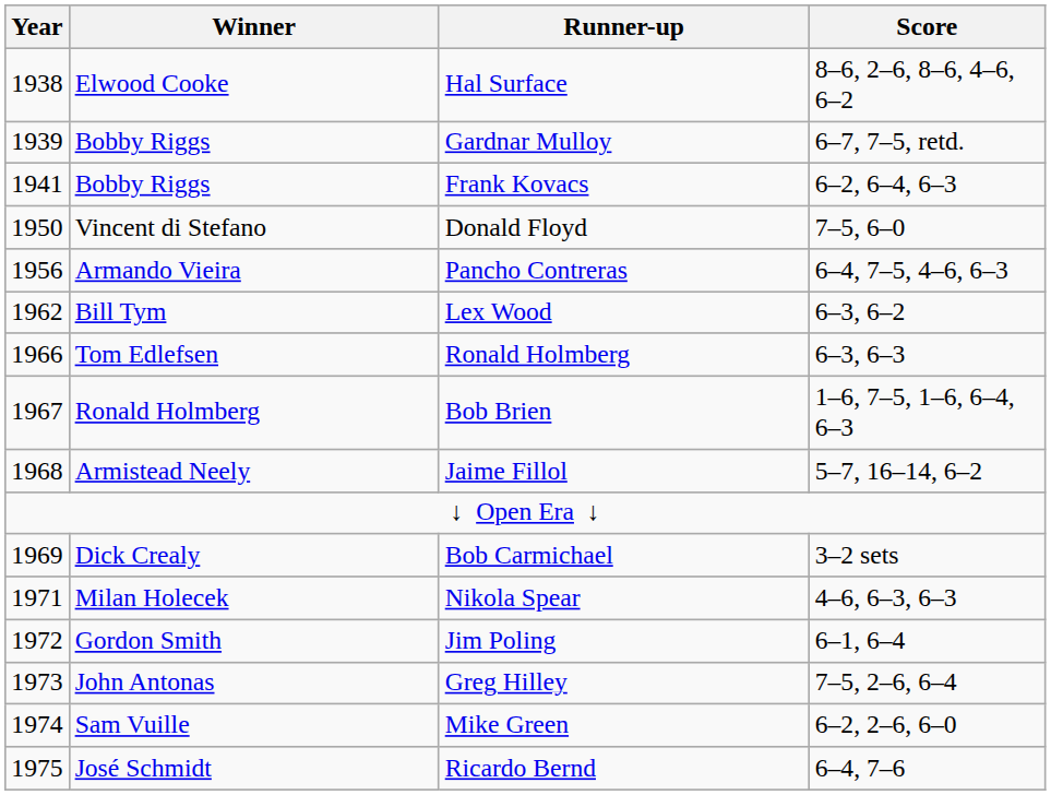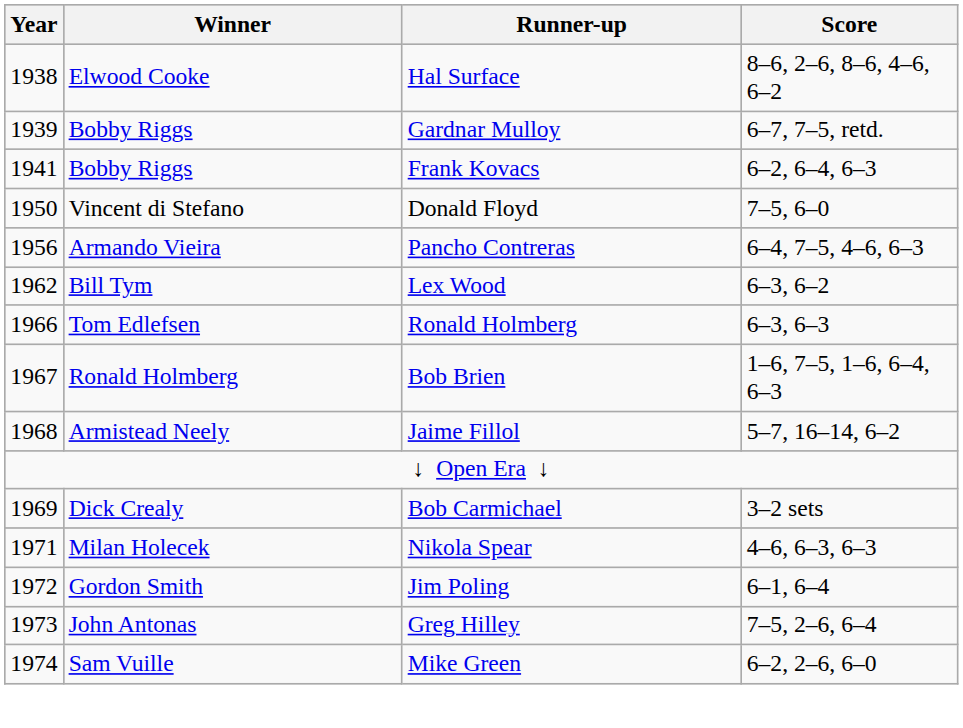 <table class="wikitable" style="font-size:90%">
 <tr>
 <th>Year</th>
 <th width="200">Winner</th>
 <th width="200">Runner-up</th>
 <th width="125">Score</th>
 </tr>
 <tr>
 <td>1938</td>
 <td> <a href='#'>Elwood Cooke</a></td>
 <td> <a href='#'>Hal Surface</a></td>
 <td>8–6, 2–6, 8–6, 4–6,  6–2</td>
 </tr>
 <tr>
 <td>1939</td>
 <td> <a href='#'>Bobby Riggs</a></td>
 <td> <a href='#'>Gardnar Mulloy</a></td>
 <td>6–7, 7–5, retd.</td>
 </tr>
 <tr>
 <td>1941</td>
 <td> <a href='#'>Bobby Riggs</a></td>
 <td> <a href='#'>Frank Kovacs</a></td>
 <td>6–2, 6–4,  6–3</td>
 </tr>
 <tr>
 <td>1950</td>
 <td> Vincent di Stefano</td>
 <td> Donald Floyd</td>
 <td>7–5, 6–0</td>
 </tr>
 <tr>
 <td>1956</td>
 <td><a href='#'>Armando Vieira</a></td>
 <td> <a href='#'>Pancho Contreras</a></td>
 <td>6–4, 7–5, 4–6, 6–3</td>
 </tr>
 <tr>
 <td>1962</td>
 <td><a href='#'>Bill Tym</a></td>
 <td> <a href='#'>Lex Wood</a></td>
 <td>6–3, 6–2</td>
 </tr>
 <tr>
 <td>1966</td>
 <td><a href='#'>Tom Edlefsen</a></td>
 <td> <a href='#'>Ronald Holmberg</a></td>
 <td>6–3, 6–3</td>
 </tr>
 <tr>
 <td>1967</td>
 <td><a href='#'>Ronald Holmberg</a></td>
 <td> <a href='#'>Bob Brien</a></td>
 <td>1–6, 7–5, 1–6, 6–4, 6–3</td>
 </tr>
 <tr>
 <td>1968</td>
 <td><a href='#'>Armistead Neely</a></td>
 <td> <a href='#'>Jaime Fillol</a></td>
 <td>5–7, 16–14, 6–2</td>
 </tr>
 <tr>
 <td colspan=4 align=center>↓  <a href='#'>Open Era</a>  ↓</td>
 </tr>
 <tr>
 <td>1969</td>
 <td><a href='#'>Dick Crealy</a></td>
 <td> <a href='#'>Bob Carmichael</a></td>
 <td>3–2 sets</td>
 </tr>
 <tr>
 <td>1971</td>
 <td><a href='#'>Milan Holecek</a></td>
 <td> <a href='#'>Nikola Spear</a></td>
 <td>4–6, 6–3, 6–3</td>
 </tr>
 <tr>
 <td>1972</td>
 <td><a href='#'>Gordon Smith</a></td>
 <td> <a href='#'>Jim Poling</a></td>
 <td>6–1, 6–4</td>
 </tr>
 <tr>
 <td>1973</td>
 <td><a href='#'>John Antonas</a></td>
 <td> <a href='#'>Greg Hilley</a></td>
 <td>7–5, 2–6, 6–4</td>
 </tr>
 <tr>
 <td>1974</td>
 <td> <a href='#'>Sam Vuille</a></td>
 <td> <a href='#'>Mike Green</a></td>
 <td>6–2, 2–6, 6–0</td>
 </tr>
-<tr>
-<td>1975</td>
-<td><a href='#'>José Schmidt</a></td>
-<td> <a href='#'>Ricardo Bernd</a></td>
-<td>6–4, 7–6</td>
-</tr>
 </table>
